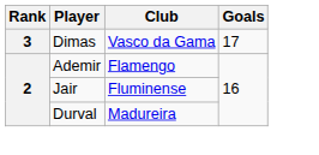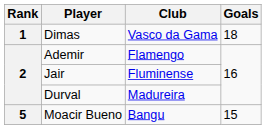 <table class="wikitable">
 <tr>
 <th>Rank</th>
 <th>Player</th>
 <th>Club</th>
 <th>Goals</th>
 </tr>
 <tr>
-<th>3</th>
+<th>1</th>
 <td>Dimas</td>
 <td><a href='#'>Vasco da Gama</a></td>
-<td>17</td>
+<td>18</td>
 </tr>
 <tr>
 <th rowspan="3">2</th>
 <td>Ademir</td>
 <td><a href='#'>Flamengo</a></td>
 <td rowspan="3">16</td>
 </tr>
 <tr>
 <td>Jair</td>
 <td><a href='#'>Fluminense</a></td>
 </tr>
 <tr>
 <td>Durval</td>
 <td><a href='#'>Madureira</a></td>
 </tr>
+<tr>
+<th>5</th>
+<td>Moacir Bueno</td>
+<td><a href='#'>Bangu</a></td>
+<td>15</td>
+</tr>
 </table>
